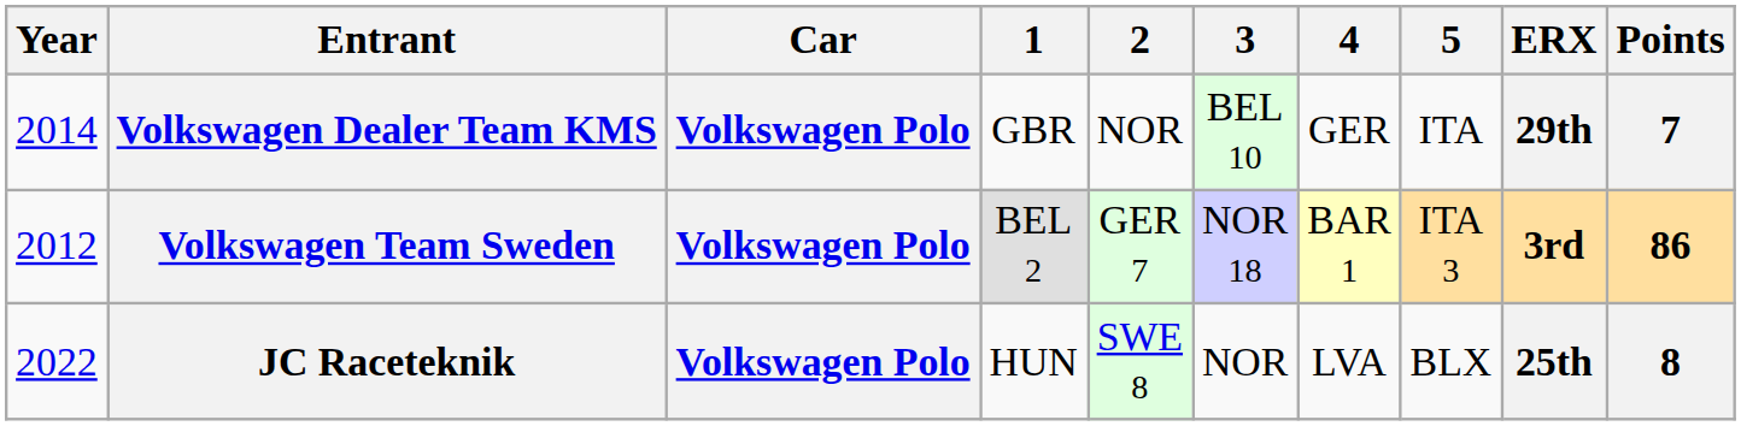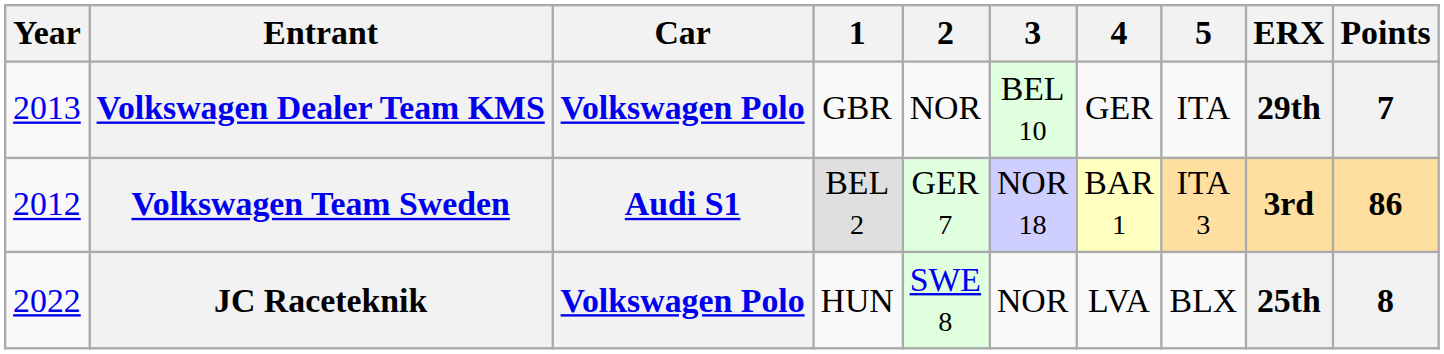 <table class="wikitable" border="1" style="text-align:center; font-size:90%;">
 <tr valign="top">
 <th>Year</th>
 <th>Entrant</th>
 <th>Car</th>
 <th>1</th>
 <th>2</th>
 <th>3</th>
 <th>4</th>
 <th>5</th>
 <th>ERX</th>
 <th>Points</th>
 </tr>
 <tr>
-<td><a href='#'>2014</a></td>
+<td><a href='#'>2013</a></td>
 <th><a href='#'>Volkswagen Dealer Team KMS</a></th>
 <th><a href='#'>Volkswagen Polo</a></th>
 <td>GBR</td>
 <td>NOR</td>
 <td style="background:#DFFFDF;">BEL<br><small>10</small></td>
 <td>GER</td>
 <td>ITA</td>
 <th>29th</th>
 <th>7</th>
 </tr>
 <tr>
 <td><a href='#'>2012</a></td>
 <th><a href='#'>Volkswagen Team Sweden</a></th>
-<th><a href='#'>Volkswagen Polo</a></th>
+<th><a href='#'>Audi S1</a></th>
 <td style="background:#DFDFDF;">BEL<br><small>2</small></td>
 <td style="background:#DFFFDF;">GER<br><small>7</small></td>
 <td style="background:#CFCFFF;">NOR<br><small>18</small></td>
 <td style="background:#FFFFBF;">BAR<br><small>1</small></td>
 <td style="background:#FFDF9F;">ITA<br><small>3</small></td>
 <th style="background:#FFDF9F;">3rd</th>
 <th style="background:#FFDF9F;">86</th>
 </tr>
 <tr>
 <td><a href='#'>2022</a></td>
 <th>JC Raceteknik</th>
 <th><a href='#'>Volkswagen Polo</a></th>
 <td>HUN</td>
 <td style="background:#DFFFDF;"><a href='#'>SWE</a><br><small>8</small></td>
 <td>NOR</td>
 <td>LVA</td>
 <td>BLX</td>
 <th>25th</th>
 <th>8</th>
 </tr>
 </table>
